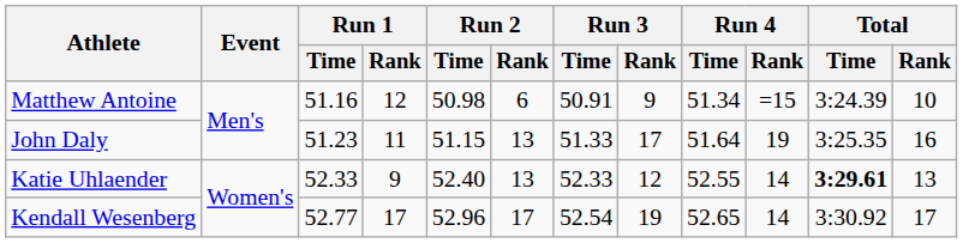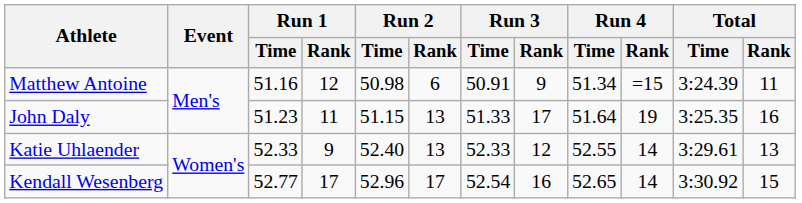 <table class=wikitable style=font-size:90%;text-align:center>
 <tr>
 <th rowspan=2>Athlete</th>
 <th rowspan=2>Event</th>
 <th colspan=2>Run 1</th>
 <th colspan=2>Run 2</th>
 <th colspan=2>Run 3</th>
 <th colspan=2>Run 4</th>
 <th colspan=2>Total</th>
 </tr>
 <tr style=font-size:95%>
 <th>Time</th>
 <th>Rank</th>
 <th>Time</th>
 <th>Rank</th>
 <th>Time</th>
 <th>Rank</th>
 <th>Time</th>
 <th>Rank</th>
 <th>Time</th>
 <th>Rank</th>
 </tr>
 <tr>
 <td align=left><a href='#'>Matthew Antoine</a></td>
 <td style="text-align:left;" rowspan="2"><a href='#'>Men's</a></td>
 <td>51.16</td>
 <td>12</td>
 <td>50.98</td>
 <td>6</td>
 <td>50.91</td>
 <td>9</td>
 <td>51.34</td>
 <td>=15</td>
 <td>3:24.39</td>
-<td>10</td>
+<td>11</td>
 </tr>
 <tr>
 <td align=left><a href='#'>John Daly</a></td>
 <td>51.23</td>
 <td>11</td>
 <td>51.15</td>
 <td>13</td>
 <td>51.33</td>
 <td>17</td>
 <td>51.64</td>
 <td>19</td>
 <td>3:25.35</td>
 <td>16</td>
 </tr>
 <tr>
 <td align=left><a href='#'>Katie Uhlaender</a></td>
 <td style="text-align:left;" rowspan="2"><a href='#'>Women's</a></td>
 <td>52.33</td>
 <td>9</td>
 <td>52.40</td>
 <td>13</td>
 <td>52.33</td>
 <td>12</td>
 <td>52.55</td>
 <td>14</td>
-<td><strong>3:29.61</strong></td>
+<td>3:29.61</td>
 <td>13</td>
 </tr>
 <tr>
 <td align=left><a href='#'>Kendall Wesenberg</a></td>
 <td>52.77</td>
 <td>17</td>
 <td>52.96</td>
 <td>17</td>
 <td>52.54</td>
-<td>19</td>
+<td>16</td>
 <td>52.65</td>
 <td>14</td>
 <td>3:30.92</td>
-<td>17</td>
+<td>15</td>
 </tr>
 </table>
